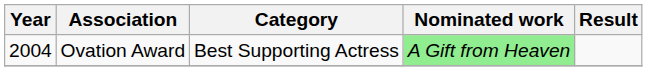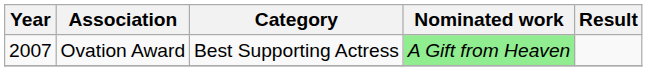 <table class="wikitable sortable">
 <tr>
 <th>Year</th>
 <th>Association</th>
 <th>Category</th>
 <th>Nominated work</th>
 <th>Result</th>
 </tr>
 <tr>
-<td>2004</td>
+<td>2007</td>
 <td>Ovation Award</td>
 <td>Best Supporting Actress</td>
 <td style="background: lightgreen;"><em>A Gift from Heaven</em></td>
 <td></td>
 </tr>
 <tr>
 </tr>
 </table>
